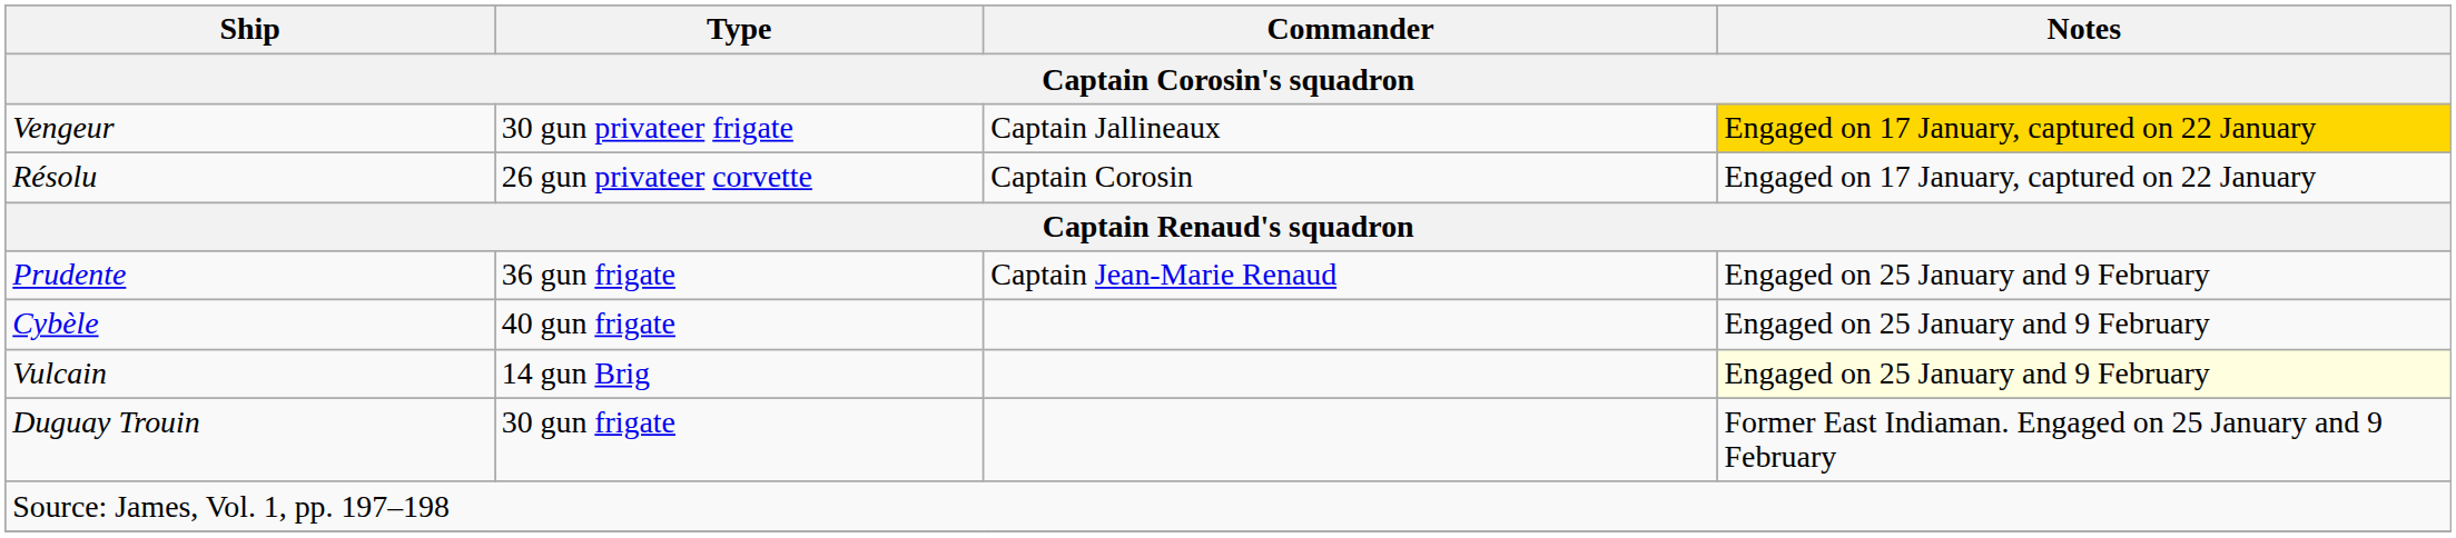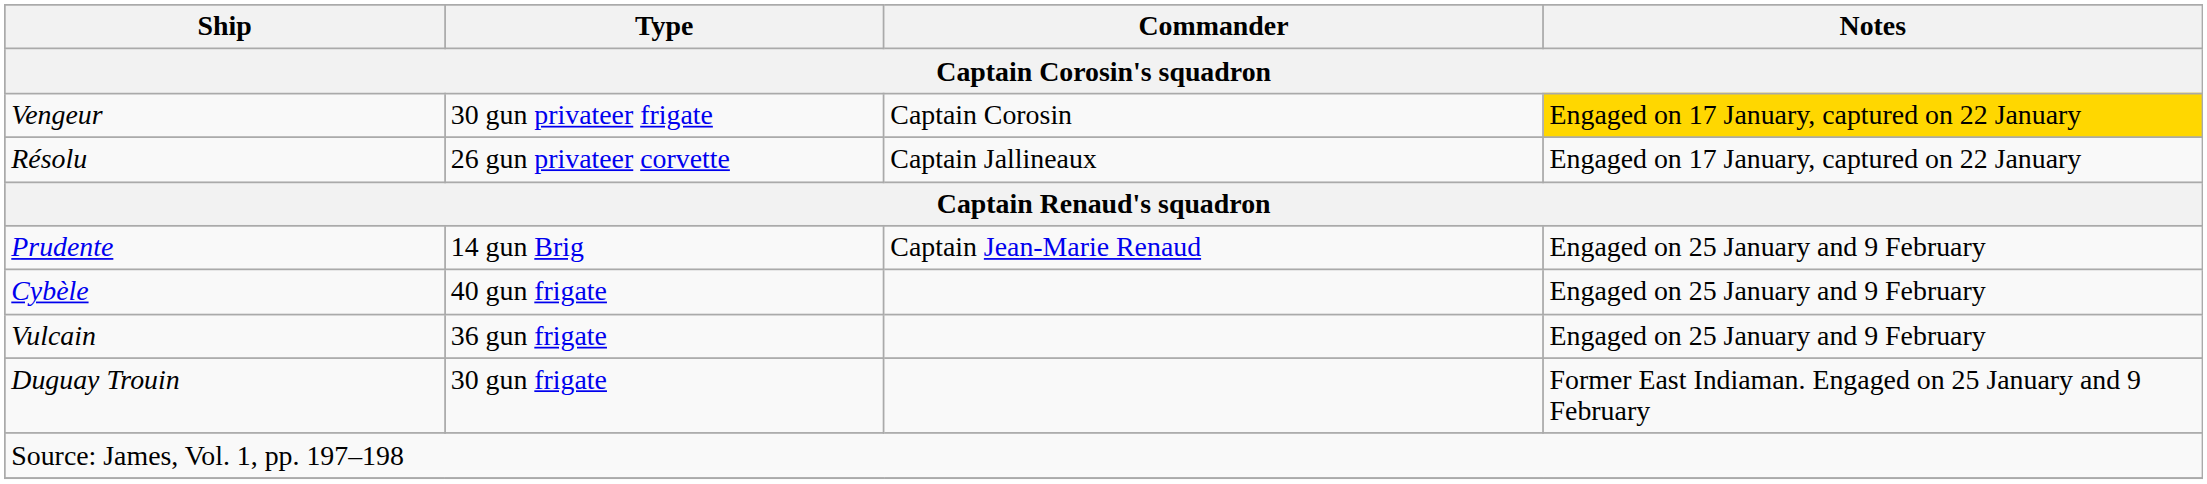 <table class="wikitable" width=100%>
 <tr valign="top"|- valign="top">
 <th width=20%; align= center>Ship</th>
 <th width=20%; align= center>Type</th>
 <th width=30%; align= center>Commander</th>
 <th width=30%; align= center>Notes</th>
 </tr>
 <tr valign="top">
 <th colspan="11" bgcolor="white">Captain Corosin's squadron</th>
 </tr>
 <tr valign="top">
 <td align= left><em>Vengeur</em></td>
 <td align= left>30 gun <a href='#'>privateer</a> <a href='#'>frigate</a></td>
-<td align= left>Captain Jallineaux</td>
+<td align= left>Captain Corosin </td>
 <td align= left style="background: gold;">Engaged on 17 January, captured on 22 January</td>
 </tr>
 <tr valign="top">
 <td align= left><em>Résolu</em></td>
 <td align= left>26 gun <a href='#'>privateer</a> <a href='#'>corvette</a></td>
-<td align= left>Captain Corosin </td>
+<td align= left>Captain Jallineaux</td>
 <td align= left>Engaged on 17 January, captured on 22 January</td>
 </tr>
 <tr valign="top">
 <th colspan="11" bgcolor="white">Captain Renaud's squadron</th>
 </tr>
 <tr valign="top">
 <td align= left><a href='#'><em>Prudente</em></a></td>
-<td align= left>36 gun <a href='#'>frigate</a></td>
+<td align= left>14 gun <a href='#'>Brig</a></td>
 <td align= left>Captain <a href='#'>Jean-Marie Renaud</a></td>
 <td align= left>Engaged on 25 January and 9 February</td>
 </tr>
 <tr valign="top">
 <td align= left><a href='#'><em>Cybèle</em></a></td>
 <td align= left>40 gun <a href='#'>frigate</a></td>
 <td align= left></td>
 <td align= left>Engaged on 25 January and 9 February</td>
 </tr>
 <tr valign="top">
 <td align= left><em>Vulcain</em></td>
-<td align= left>14 gun <a href='#'>Brig</a></td>
+<td align= left>36 gun <a href='#'>frigate</a></td>
 <td align= left></td>
-<td align= left style="background: lightyellow;">Engaged on 25 January and 9 February</td>
+<td align= left>Engaged on 25 January and 9 February</td>
 </tr>
 <tr valign="top">
 <td align= left><em>Duguay Trouin</em></td>
 <td align= left>30 gun <a href='#'>frigate</a></td>
 <td align= left></td>
 <td align= left>Former East Indiaman. Engaged on 25 January and 9 February</td>
 </tr>
 <tr valign="top">
 <td colspan="9" align="left">Source: James, Vol. 1, pp. 197–198</td>
 </tr>
 <tr>
 </tr>
 </table>
